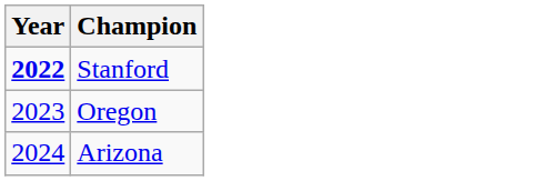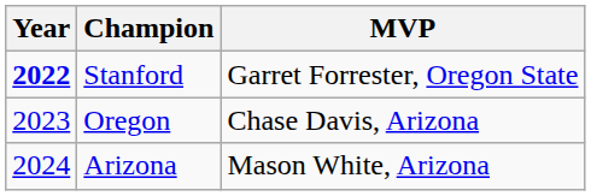 <table class=wikitable>
 <tr>
 <th>Year</th>
 <th>Champion</th>
+<th>MVP</th>
 </tr>
 <tr>
 <td><strong><a href='#'>2022</a></strong></td>
 <td><a href='#'>Stanford</a></td>
+<td>Garret Forrester, <a href='#'>Oregon State</a></td>
 </tr>
 <tr>
 <td><a href='#'>2023</a></td>
 <td><a href='#'>Oregon</a></td>
+<td>Chase Davis, <a href='#'>Arizona</a></td>
 </tr>
 <tr>
 <td><a href='#'>2024</a></td>
 <td><a href='#'>Arizona</a></td>
+<td>Mason White, <a href='#'>Arizona</a></td>
 </tr>
 </table>
